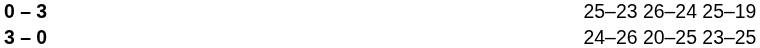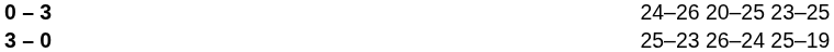 <table width=100% cellspacing=1>
 <tr>
 <th width=20%></th>
 <th width=12%></th>
 <th width=20%></th>
 <th width=33%></th>
 <td></td>
 </tr>
 <tr style=font-size:90%>
 <td align=right></td>
 <td align=center><strong>0 – 3</strong></td>
 <td><strong></strong></td>
-<td>25–23 26–24 25–19</td>
+<td>24–26 20–25 23–25</td>
 <td></td>
 </tr>
 <tr style=font-size:90%>
 <td align=right><strong></strong></td>
 <td align=center><strong>3 – 0</strong></td>
 <td></td>
-<td>24–26 20–25 23–25</td>
+<td>25–23 26–24 25–19</td>
 </tr>
 </table>
